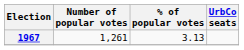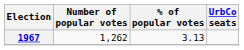 <table class="wikitable" style="text-align: right;">
 <tr align=center>
 <th>Election</th>
 <th>Number of<br>popular votes</th>
 <th>% of<br>popular votes</th>
 <th><a href='#'>UrbCo</a><br>seats</th>
 </tr>
 <tr>
 <th><a href='#'>1967</a></th>
-<td>1,261</td>
+<td>1,262</td>
 <td>3.13</td>
 <td></td>
 </tr>
 <tr>
 </tr>
 </table>
